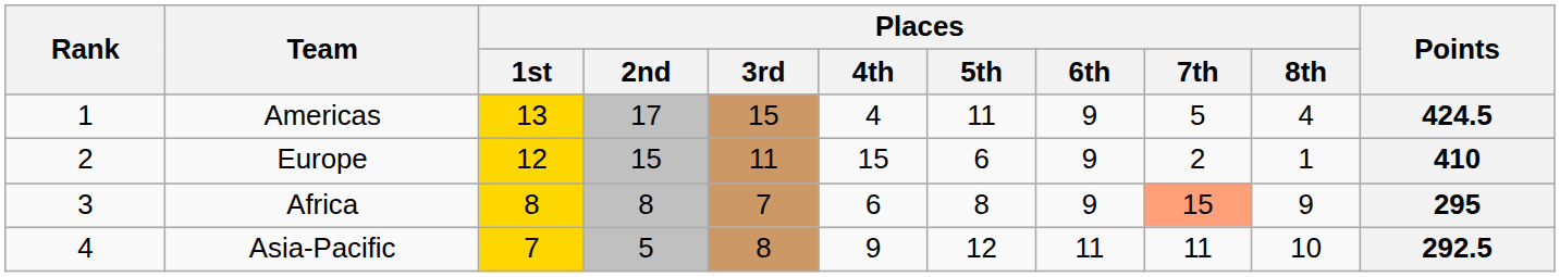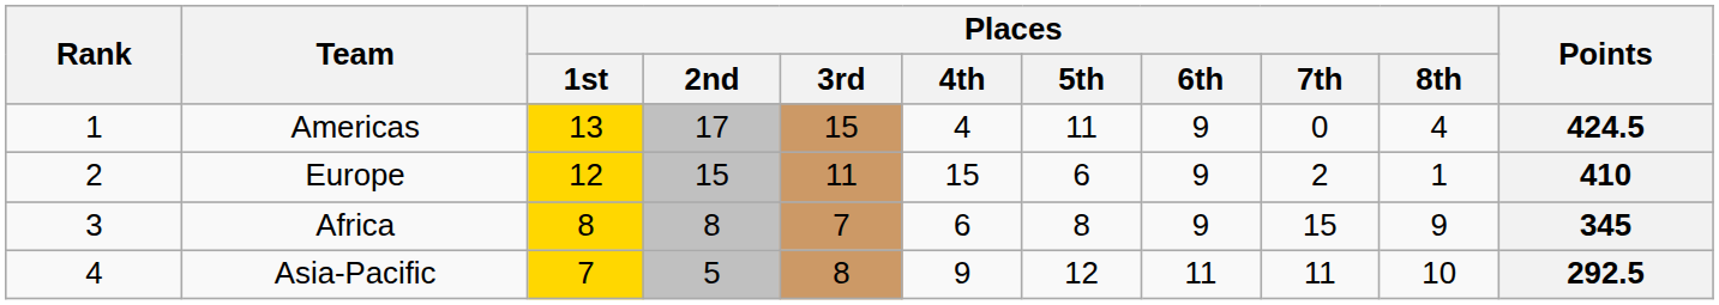 <table class="wikitable" style="text-align:center" width=70%>
 <tr>
 <th rowspan=2>Rank</th>
 <th rowspan=2>Team</th>
 <th colspan=8>Places</th>
 <th rowspan=2>Points</th>
 </tr>
 <tr>
 <th>1st</th>
 <th>2nd</th>
 <th>3rd</th>
 <th>4th</th>
 <th>5th</th>
 <th>6th</th>
 <th>7th</th>
 <th>8th</th>
 </tr>
 <tr>
 <td>1</td>
 <td>Americas</td>
 <td bgcolor=gold>13</td>
 <td bgcolor=silver>17</td>
 <td bgcolor="cc9966">15</td>
 <td>4</td>
 <td>11</td>
 <td>9</td>
-<td>5</td>
+<td>0</td>
 <td>4</td>
 <th>424.5</th>
 </tr>
 <tr>
 <td>2</td>
 <td>Europe</td>
 <td bgcolor=gold>12</td>
 <td bgcolor=silver>15</td>
 <td bgcolor="cc9966">11</td>
 <td>15</td>
 <td>6</td>
 <td>9</td>
 <td>2</td>
 <td>1</td>
 <th>410</th>
 </tr>
 <tr>
 <td>3</td>
 <td>Africa</td>
 <td bgcolor=gold>8</td>
 <td bgcolor=silver>8</td>
 <td bgcolor="cc9966">7</td>
 <td>6</td>
 <td>8</td>
 <td>9</td>
-<td style="background: lightsalmon;">15</td>
+<td>15</td>
 <td>9</td>
-<th>295</th>
+<th>345</th>
 </tr>
 <tr>
 <td>4</td>
 <td>Asia-Pacific</td>
 <td bgcolor=gold>7</td>
 <td bgcolor=silver>5</td>
 <td bgcolor="cc9966">8</td>
 <td>9</td>
 <td>12</td>
 <td>11</td>
 <td>11</td>
 <td>10</td>
 <th>292.5</th>
 </tr>
 </table>
